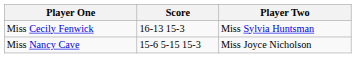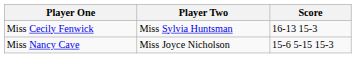 <table class="wikitable">
 <tr>
 <th width=200>Player One</th>
+<th width=200>Player Two</th>
 <th width=120>Score</th>
-<th width=200>Player Two</th>
 </tr>
 <tr>
 <td> Miss <a href='#'>Cecily Fenwick</a></td>
+<td> Miss <a href='#'>Sylvia Huntsman</a></td>
 <td>16-13 15-3</td>
-<td> Miss <a href='#'>Sylvia Huntsman</a></td>
 </tr>
 <tr>
 <td> Miss <a href='#'>Nancy Cave</a></td>
+<td> Miss Joyce Nicholson</td>
 <td>15-6 5-15 15-3</td>
-<td> Miss Joyce Nicholson</td>
 </tr>
 </table>
